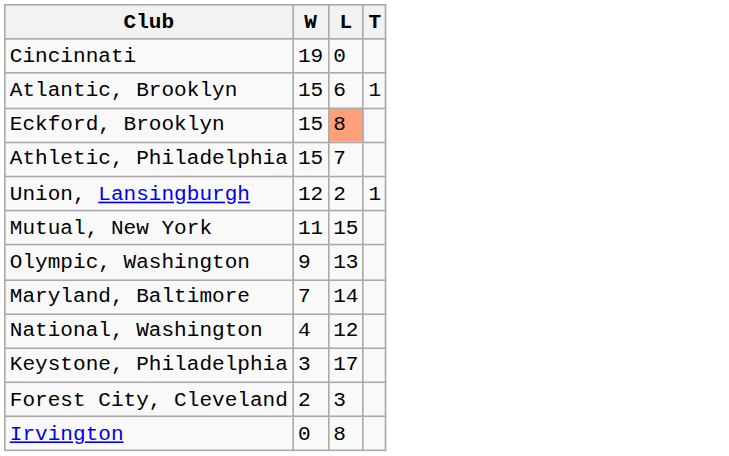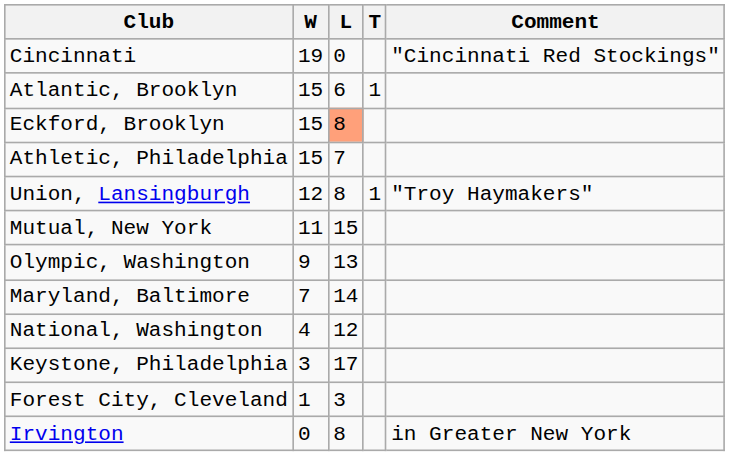 <table class="wikitable" border="1">
 <tr>
 <th>Club</th>
 <th>W</th>
 <th>L</th>
 <th>T</th>
+<th>Comment</th>
 </tr>
 <tr>
 <td>Cincinnati</td>
 <td>19</td>
 <td>0</td>
 <td></td>
+<td>"Cincinnati Red Stockings"</td>
 </tr>
 <tr>
 <td>Atlantic, Brooklyn</td>
 <td>15</td>
 <td>6</td>
 <td>1</td>
+<td></td>
 </tr>
 <tr>
 <td>Eckford, Brooklyn</td>
 <td>15</td>
 <td style="background: lightsalmon;">8</td>
+<td></td>
 <td></td>
 </tr>
 <tr>
 <td>Athletic, Philadelphia</td>
 <td>15</td>
 <td>7</td>
 <td></td>
+<td></td>
 </tr>
 <tr>
 <td>Union, <a href='#'>Lansingburgh</a></td>
 <td>12</td>
-<td>2</td>
+<td>8</td>
 <td>1</td>
+<td>"Troy Haymakers"</td>
 </tr>
 <tr>
 <td>Mutual, New York</td>
 <td>11</td>
 <td>15</td>
+<td></td>
 <td></td>
 </tr>
 <tr>
 <td>Olympic, Washington</td>
 <td>9</td>
 <td>13</td>
 <td></td>
+<td></td>
 </tr>
 <tr>
 <td>Maryland, Baltimore</td>
 <td>7</td>
 <td>14</td>
+<td></td>
 <td></td>
 </tr>
 <tr>
 <td>National, Washington</td>
 <td>4</td>
 <td>12</td>
 <td></td>
+<td></td>
 </tr>
 <tr>
 <td>Keystone, Philadelphia</td>
 <td>3</td>
 <td>17</td>
 <td></td>
+<td></td>
 </tr>
 <tr>
 <td>Forest City, Cleveland</td>
-<td>2</td>
+<td>1</td>
 <td>3</td>
+<td></td>
 <td></td>
 </tr>
 <tr>
 <td><a href='#'>Irvington</a></td>
 <td>0</td>
 <td>8</td>
 <td></td>
+<td>in Greater New York</td>
 </tr>
 </table>
